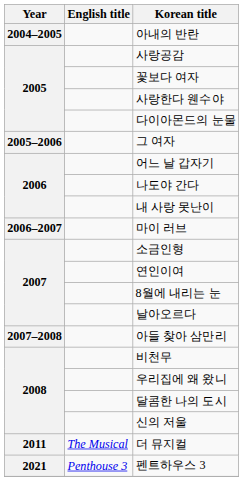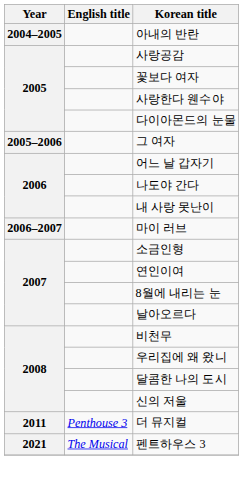 <table class="wikitable sortable plainrowheaders">
 <tr>
 <th scope="col">Year</th>
 <th scope="col">English title</th>
 <th scope="col">Korean title</th>
 </tr>
 <tr>
 <th scope="row">2004–2005</th>
 <td><em></em></td>
 <td>아내의 반란</td>
 </tr>
 <tr>
 <th scope="row" rowspan=4>2005</th>
 <td><em></em></td>
 <td>사랑공감</td>
 </tr>
 <tr>
 <td><em></em></td>
 <td>꽃보다 여자</td>
 </tr>
 <tr>
 <td><em></em></td>
 <td>사랑한다 웬수야</td>
 </tr>
 <tr>
 <td><em></em></td>
 <td>다이아몬드의 눈물</td>
 </tr>
 <tr>
 <th scope="row">2005–2006</th>
 <td><em></em></td>
 <td>그 여자</td>
 </tr>
 <tr>
 <th scope="row" rowspan=3>2006</th>
 <td><em></em></td>
 <td>어느 날 갑자기</td>
 </tr>
 <tr>
 <td><em></em></td>
 <td>나도야 간다</td>
 </tr>
 <tr>
 <td><em></em></td>
 <td>내 사랑 못난이</td>
 </tr>
 <tr>
 <th scope="row">2006–2007</th>
 <td><em></em></td>
 <td>마이 러브</td>
 </tr>
 <tr>
 <th scope="row" rowspan=4>2007</th>
 <td><em></em></td>
 <td>소금인형</td>
 </tr>
 <tr>
 <td><em></em></td>
 <td>연인이여</td>
 </tr>
 <tr>
 <td><em></em></td>
 <td>8월에 내리는 눈</td>
 </tr>
 <tr>
 <td><em></em></td>
 <td>날아오르다</td>
 </tr>
 <tr>
-<th scope="row">2007–2008</th>
-<td><em></em></td>
-<td>아들 찾아 삼만리</td>
-</tr>
-<tr>
 <th scope="row" rowspan=4>2008</th>
 <td><em></em></td>
 <td>비천무</td>
 </tr>
 <tr>
 <td><em></em></td>
 <td>우리집에 왜 왔니</td>
 </tr>
 <tr>
 <td><em></em></td>
 <td>달콤한 나의 도시</td>
 </tr>
 <tr>
 <td><em></em></td>
 <td>신의 저울</td>
 </tr>
 <tr>
 <th scope="row">2011</th>
-<td><em><a href='#'>The Musical</a></em></td>
+<td><em><a href='#'>Penthouse 3</a></em></td>
 <td>더 뮤지컬</td>
 </tr>
 <tr>
 <th scope="row">2021</th>
-<td><em><a href='#'>Penthouse 3</a></em></td>
+<td><em><a href='#'>The Musical</a></em></td>
 <td>펜트하우스 3</td>
 </tr>
 <tr>
 </tr>
 </table>
